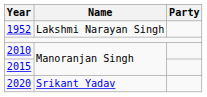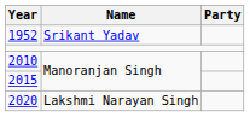 <table class="wikitable sortable">
 <tr>
 <th>Year</th>
 <th>Name</th>
 <th colspan="2">Party</th>
 </tr>
 <tr>
 <td><a href='#'>1952</a></td>
-<td>Lakshmi Narayan Singh</td>
+<td><a href='#'>Srikant Yadav</a></td>
 <td></td>
 </tr>
 <tr>
 <td colspan="4"></td>
 </tr>
 <tr>
 <td><a href='#'>2010</a></td>
 <td rowspan="2">Manoranjan Singh</td>
 <td></td>
 </tr>
 <tr>
 <td><a href='#'>2015</a></td>
 </tr>
 <tr>
 <td><a href='#'>2020</a></td>
-<td><a href='#'>Srikant Yadav</a></td>
+<td>Lakshmi Narayan Singh</td>
 <td></td>
 </tr>
 </table>
